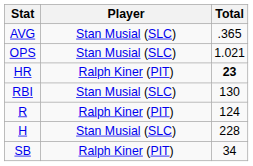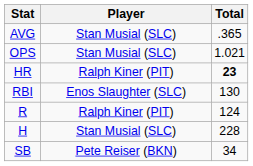 <table class="wikitable" style="text-align:center;">
 <tr>
 <th style="width:15%;">Stat</th>
 <th>Player</th>
 <th style="width:15%;">Total</th>
 </tr>
 <tr>
 <td><a href='#'>AVG</a></td>
 <td><a href='#'>Stan Musial</a> (<a href='#'>SLC</a>)</td>
 <td>.365</td>
 </tr>
 <tr>
 <td><a href='#'>OPS</a></td>
 <td><a href='#'>Stan Musial</a> (<a href='#'>SLC</a>)</td>
 <td>1.021</td>
 </tr>
 <tr>
 <td><a href='#'>HR</a></td>
 <td><a href='#'>Ralph Kiner</a> (<a href='#'>PIT</a>)</td>
 <td><strong>23</strong></td>
 </tr>
 <tr>
 <td><a href='#'>RBI</a></td>
-<td><a href='#'>Stan Musial</a> (<a href='#'>SLC</a>)</td>
+<td><a href='#'>Enos Slaughter</a> (<a href='#'>SLC</a>)</td>
 <td>130</td>
 </tr>
 <tr>
 <td><a href='#'>R</a></td>
 <td><a href='#'>Ralph Kiner</a> (<a href='#'>PIT</a>)</td>
 <td>124</td>
 </tr>
 <tr>
 <td><a href='#'>H</a></td>
 <td><a href='#'>Stan Musial</a> (<a href='#'>SLC</a>)</td>
 <td>228</td>
 </tr>
 <tr>
 <td><a href='#'>SB</a></td>
-<td><a href='#'>Ralph Kiner</a> (<a href='#'>PIT</a>)</td>
+<td><a href='#'>Pete Reiser</a> (<a href='#'>BKN</a>)</td>
 <td>34</td>
 </tr>
 </table>
